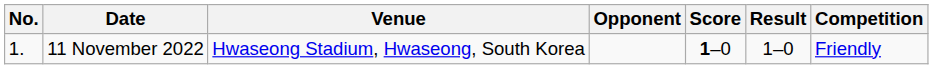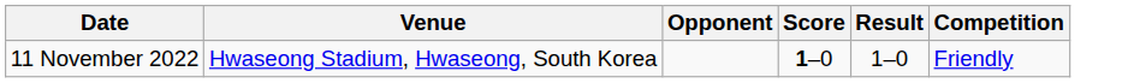 <table class="wikitable">
 <tr>
-<th>No.</th>
 <th>Date</th>
 <th>Venue</th>
 <th>Opponent</th>
 <th>Score</th>
 <th>Result</th>
 <th>Competition</th>
 </tr>
 <tr>
-<td>1.</td>
 <td>11 November 2022</td>
 <td><a href='#'>Hwaseong Stadium</a>, <a href='#'>Hwaseong</a>, South Korea</td>
 <td></td>
 <td align="center"><strong>1</strong>–0</td>
 <td align="center">1–0</td>
 <td><a href='#'>Friendly</a></td>
 </tr>
 </table>
